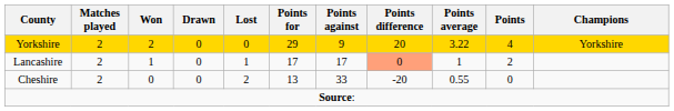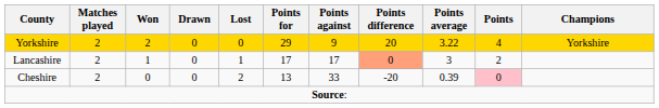 <table class="wikitable plainrowheaders" style="text-align: center; width: 60%">
 <tr>
 <th scope="col" style="width: 5%;">County</th>
 <th scope="col" style="width: 5%;">Matches played</th>
 <th scope="col" style="width: 5%;">Won</th>
 <th scope="col" style="width: 5%;">Drawn</th>
 <th scope="col" style="width: 5%;">Lost</th>
 <th scope="col" style="width: 5%;">Points for</th>
 <th scope="col" style="width: 5%;">Points against</th>
 <th scope="col" style="width: 5%;">Points difference</th>
 <th scope="col" style="width: 5%;">Points average</th>
 <th scope="col" style="width: 5%;">Points</th>
 <th scope="col" style="width: 15%;">Champions</th>
 </tr>
 <tr style="background: gold;">
 <td>Yorkshire</td>
 <td>2</td>
 <td>2</td>
 <td>0</td>
 <td>0</td>
 <td>29</td>
 <td>9</td>
 <td>20</td>
 <td>3.22</td>
 <td>4</td>
 <td>Yorkshire</td>
 </tr>
 <tr>
 <td>Lancashire</td>
 <td>2</td>
 <td>1</td>
 <td>0</td>
 <td>1</td>
 <td>17</td>
 <td>17</td>
 <td style="background: lightsalmon;">0</td>
-<td>1</td>
+<td>3</td>
 <td>2</td>
 <td></td>
 </tr>
 <tr>
 <td>Cheshire</td>
 <td>2</td>
 <td>0</td>
 <td>0</td>
 <td>2</td>
 <td>13</td>
 <td>33</td>
 <td>-20</td>
-<td>0.55</td>
-<td>0</td>
+<td>0.39</td>
+<td style="background: pink;">0</td>
 <td></td>
 </tr>
 <tr>
 <td colspan="11"><strong>Source</strong>:</td>
 </tr>
 </table>
